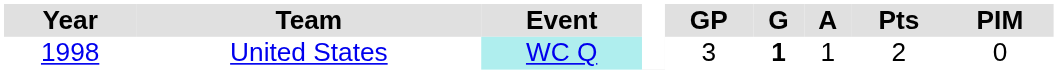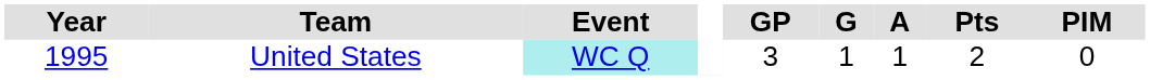 <table border="0" cellpadding="1" cellspacing="0" style="text-align:center; width:40em">
 <tr ALIGN="center" bgcolor="#e0e0e0">
 <th>Year</th>
 <th>Team</th>
 <th>Event</th>
 <th rowspan="99" bgcolor="#ffffff"> </th>
 <th>GP</th>
 <th>G</th>
 <th>A</th>
 <th>Pts</th>
 <th>PIM</th>
 </tr>
 <tr>
-<td><a href='#'>1998</a></td>
+<td><a href='#'>1995</a></td>
 <td><a href='#'>United States</a></td>
 <td style="background: paleturquoise;"><a href='#'>WC Q</a></td>
 <td>3</td>
-<td><strong>1</strong></td>
+<td>1</td>
 <td>1</td>
 <td>2</td>
 <td>0</td>
 </tr>
 </table>
